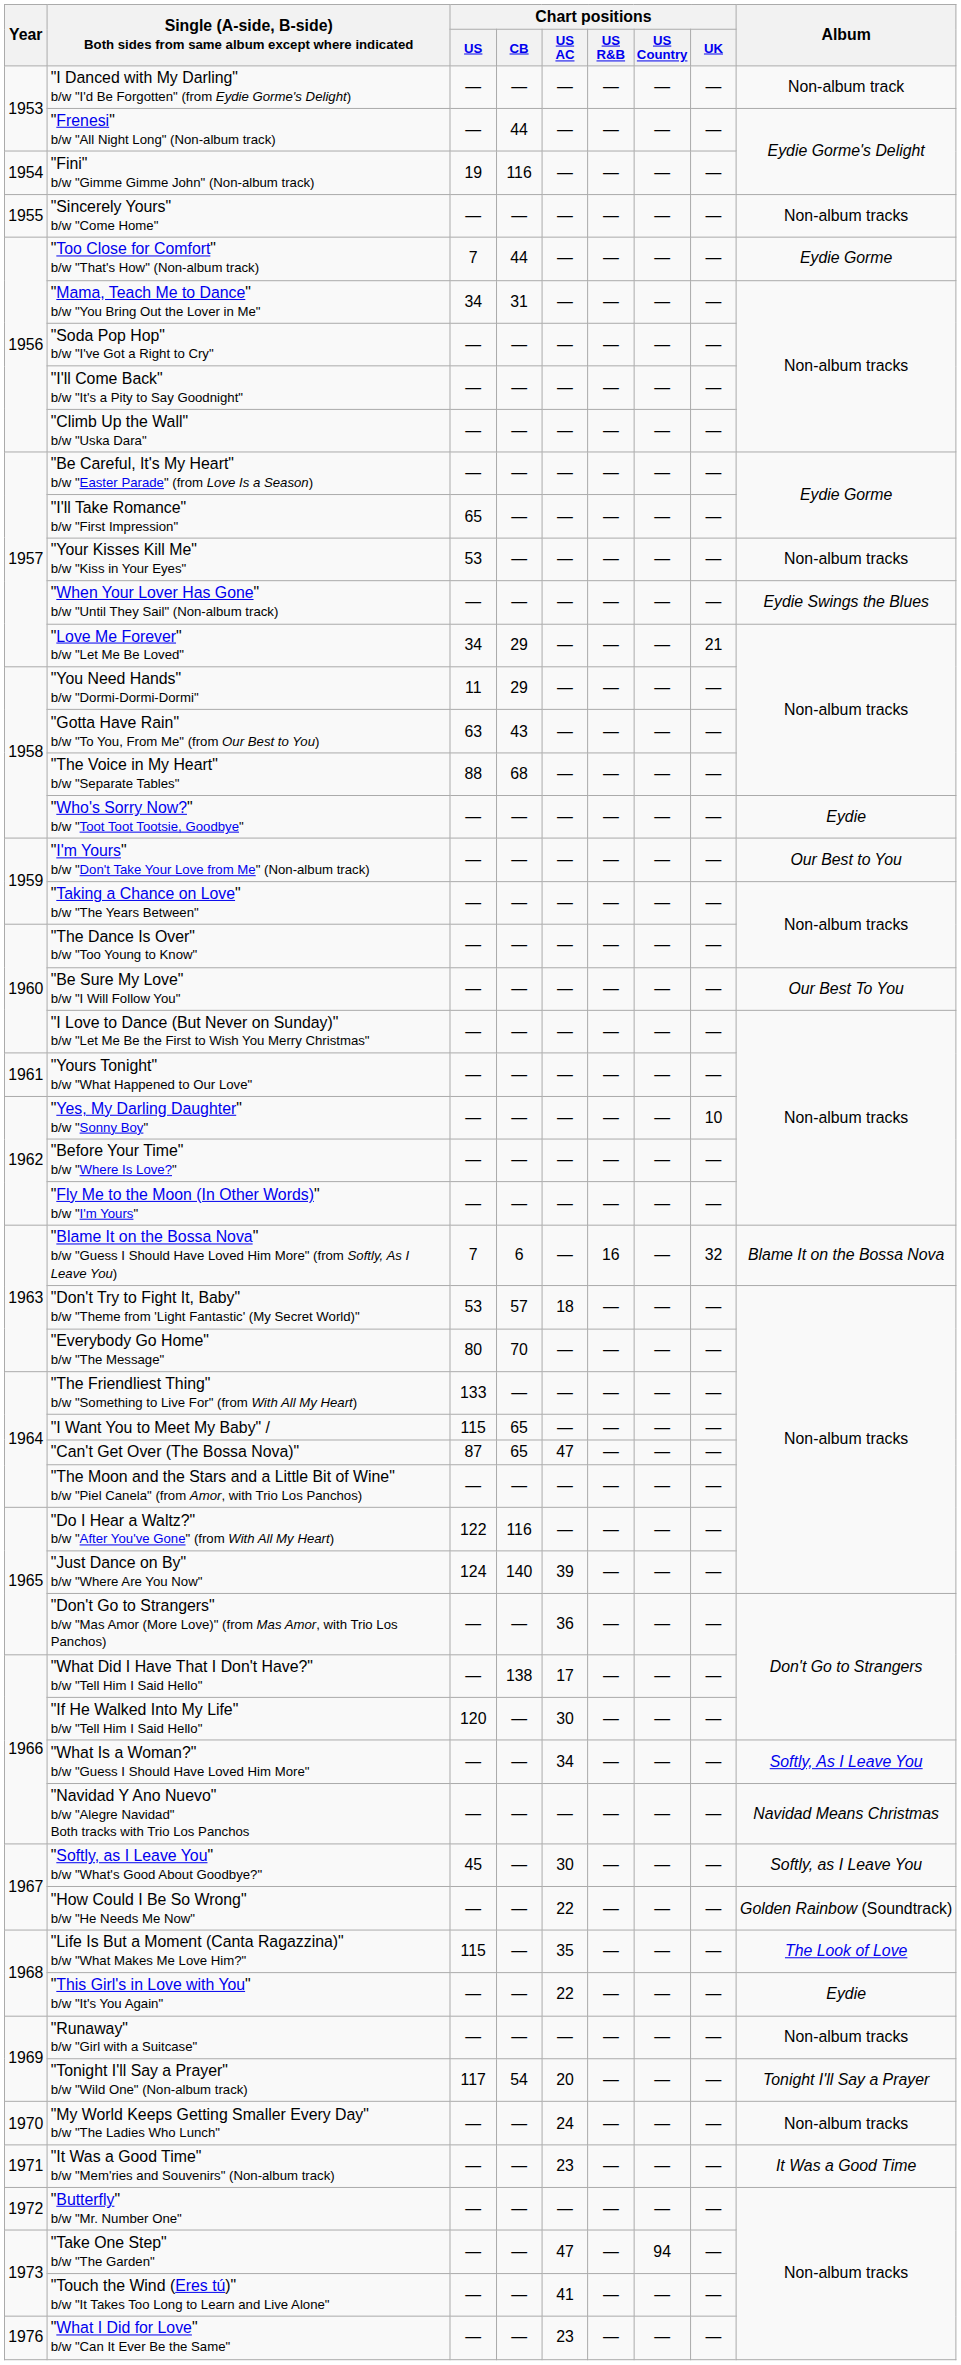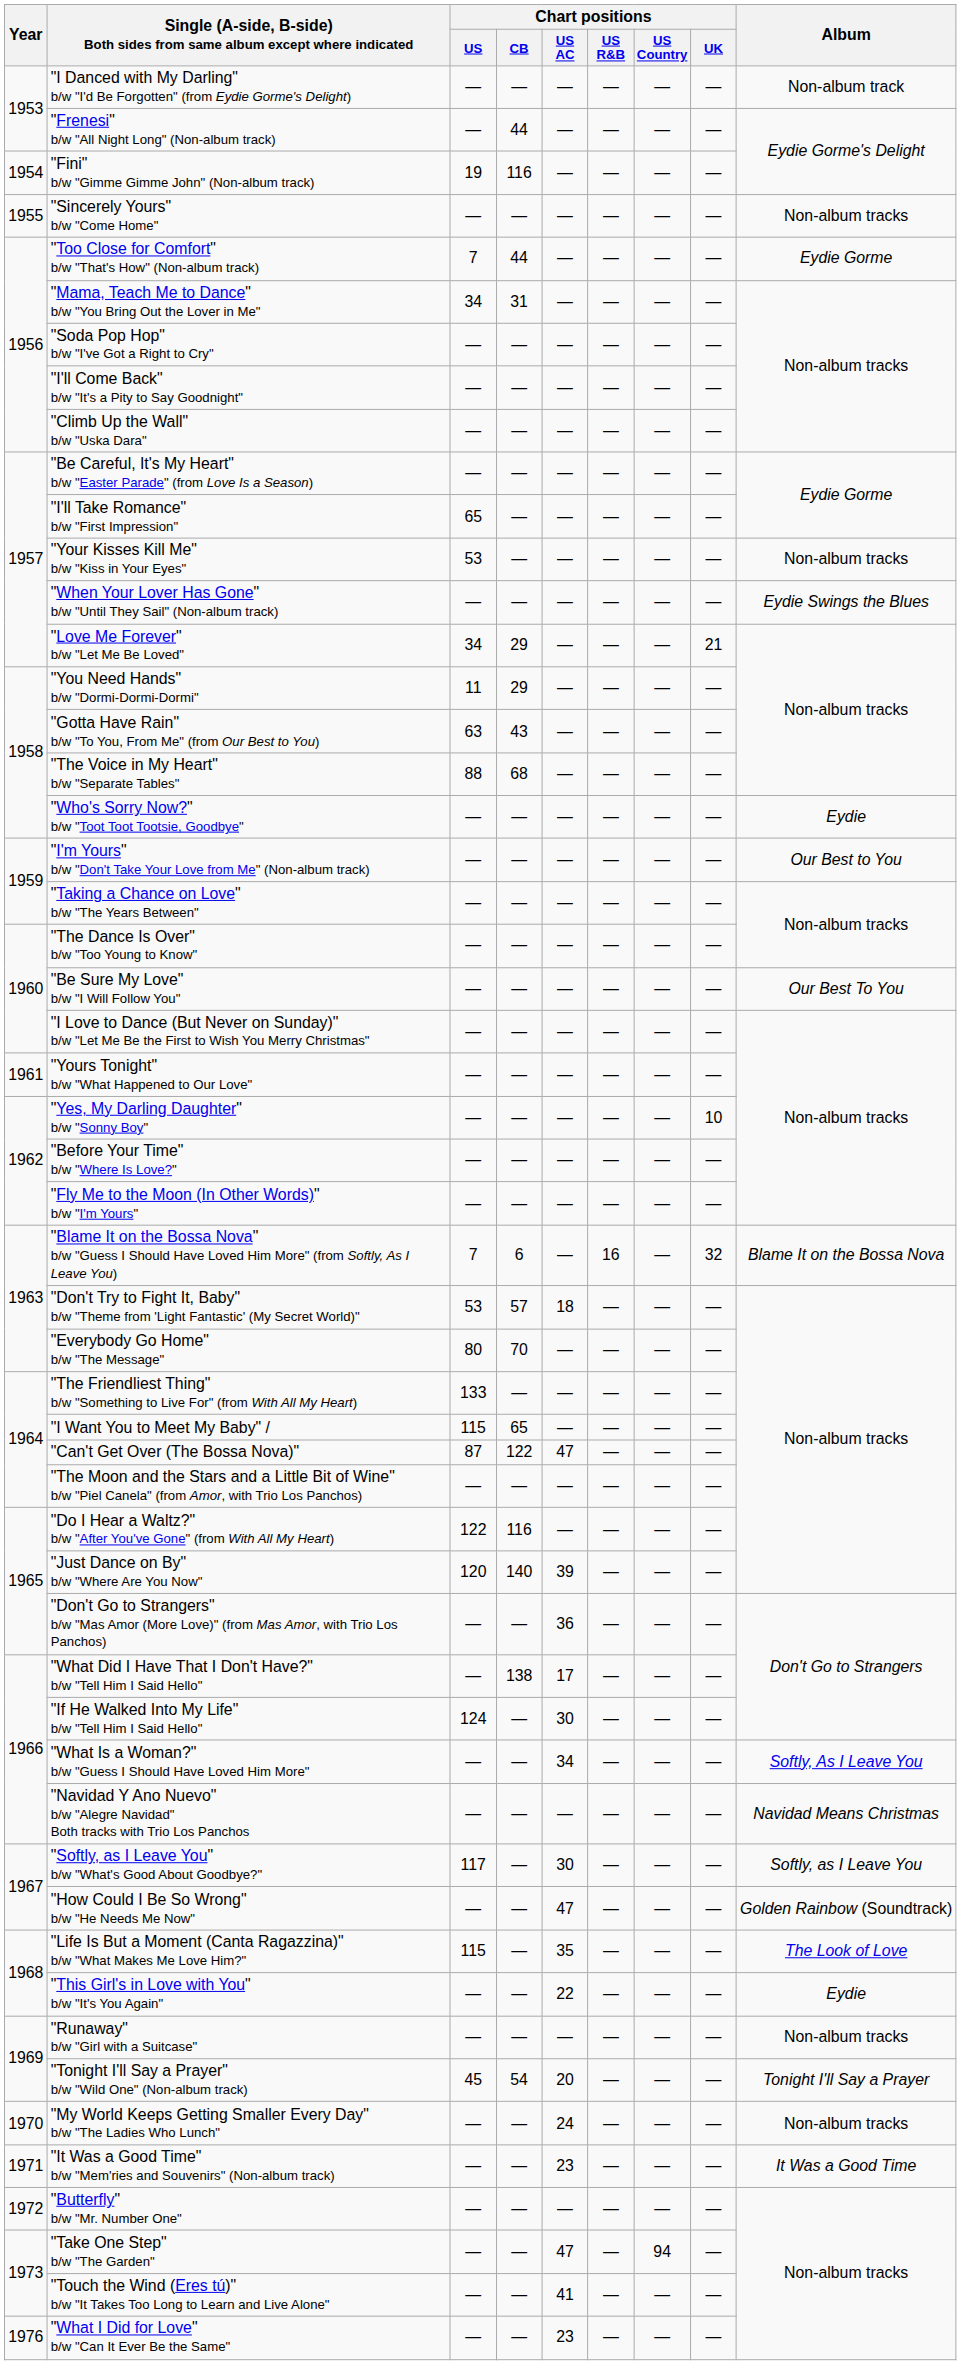 <table class="wikitable" style="text-align:center;">
 <tr>
 <th rowspan="2">Year</th>
 <th style="width:400px;" rowspan="2">Single (A-side, B-side)<br><small>Both sides from same album except where indicated</small></th>
 <th colspan="6">Chart positions</th>
 <th rowspan="2">Album</th>
 </tr>
 <tr style="font-size:smaller;">
 <th style="width:40px;"><a href='#'>US</a></th>
 <th style="width:40px;"><a href='#'>CB</a></th>
 <th style="width:40px;"><a href='#'>US<br>AC</a></th>
 <th style="width:40px;"><a href='#'>US<br>R&B</a></th>
 <th style="width:40px;"><a href='#'>US Country</a></th>
 <th style="width:40px;"><a href='#'>UK</a></th>
 </tr>
 <tr>
 <td rowspan="2">1953</td>
 <td style="text-align:left;">"I Danced with My Darling"<br><small>b/w "I'd Be Forgotten" (from <em>Eydie Gorme's Delight</em>)</small></td>
 <td>—</td>
 <td>—</td>
 <td>—</td>
 <td>—</td>
 <td>—</td>
 <td>—</td>
 <td>Non-album track</td>
 </tr>
 <tr>
 <td style="text-align:left;">"<a href='#'>Frenesi</a>"<br><small>b/w "All Night Long" (Non-album track)</small></td>
 <td>—</td>
 <td>44</td>
 <td>—</td>
 <td>—</td>
 <td>—</td>
 <td>—</td>
 <td rowspan="2"><em>Eydie Gorme's Delight</em></td>
 </tr>
 <tr>
 <td>1954</td>
 <td style="text-align:left;">"Fini"<br><small>b/w "Gimme Gimme John" (Non-album track)</small></td>
 <td>19</td>
 <td>116</td>
 <td>—</td>
 <td>—</td>
 <td>—</td>
 <td>—</td>
 </tr>
 <tr>
 <td>1955</td>
 <td style="text-align:left;">"Sincerely Yours"<br><small>b/w "Come Home"</small></td>
 <td>—</td>
 <td>—</td>
 <td>—</td>
 <td>—</td>
 <td>—</td>
 <td>—</td>
 <td>Non-album tracks</td>
 </tr>
 <tr>
 <td rowspan="5">1956</td>
 <td style="text-align:left;">"<a href='#'>Too Close for Comfort</a>"<br><small>b/w "That's How" (Non-album track)</small></td>
 <td>7</td>
 <td>44</td>
 <td>—</td>
 <td>—</td>
 <td>—</td>
 <td>—</td>
 <td><em>Eydie Gorme</em></td>
 </tr>
 <tr>
 <td style="text-align:left;">"<a href='#'>Mama, Teach Me to Dance</a>"<br><small>b/w "You Bring Out the Lover in Me"</small></td>
 <td>34</td>
 <td>31</td>
 <td>—</td>
 <td>—</td>
 <td>—</td>
 <td>—</td>
 <td rowspan="4">Non-album tracks</td>
 </tr>
 <tr>
 <td style="text-align:left;">"Soda Pop Hop"<br><small>b/w "I've Got a Right to Cry"</small></td>
 <td>—</td>
 <td>—</td>
 <td>—</td>
 <td>—</td>
 <td>—</td>
 <td>—</td>
 </tr>
 <tr>
 <td style="text-align:left;">"I'll Come Back"<br><small>b/w "It's a Pity to Say Goodnight"</small></td>
 <td>—</td>
 <td>—</td>
 <td>—</td>
 <td>—</td>
 <td>—</td>
 <td>—</td>
 </tr>
 <tr>
 <td style="text-align:left;">"Climb Up the Wall"<br><small>b/w "Uska Dara"</small></td>
 <td>—</td>
 <td>—</td>
 <td>—</td>
 <td>—</td>
 <td>—</td>
 <td>—</td>
 </tr>
 <tr>
 <td rowspan="5">1957</td>
 <td style="text-align:left;">"Be Careful, It's My Heart"<br><small>b/w "<a href='#'>Easter Parade</a>" (from <em>Love Is a Season</em>)</small></td>
 <td>—</td>
 <td>—</td>
 <td>—</td>
 <td>—</td>
 <td>—</td>
 <td>—</td>
 <td rowspan="2"><em>Eydie Gorme</em></td>
 </tr>
 <tr>
 <td style="text-align:left;">"I'll Take Romance"<br><small>b/w "First Impression"</small></td>
 <td>65</td>
 <td>—</td>
 <td>—</td>
 <td>—</td>
 <td>—</td>
 <td>—</td>
 </tr>
 <tr>
 <td style="text-align:left;">"Your Kisses Kill Me"<br><small>b/w "Kiss in Your Eyes"</small></td>
 <td>53</td>
 <td>—</td>
 <td>—</td>
 <td>—</td>
 <td>—</td>
 <td>—</td>
 <td>Non-album tracks</td>
 </tr>
 <tr>
 <td style="text-align:left;">"<a href='#'>When Your Lover Has Gone</a>"<br><small>b/w "Until They Sail" (Non-album track)</small></td>
 <td>—</td>
 <td>—</td>
 <td>—</td>
 <td>—</td>
 <td>—</td>
 <td>—</td>
 <td><em>Eydie Swings the Blues</em></td>
 </tr>
 <tr>
 <td style="text-align:left;">"<a href='#'>Love Me Forever</a>"<br><small>b/w "Let Me Be Loved"</small></td>
 <td>34</td>
 <td>29</td>
 <td>—</td>
 <td>—</td>
 <td>—</td>
 <td>21</td>
 <td rowspan="4">Non-album tracks</td>
 </tr>
 <tr>
 <td rowspan="4">1958</td>
 <td style="text-align:left;">"You Need Hands"<br><small>b/w "Dormi-Dormi-Dormi"</small></td>
 <td>11</td>
 <td>29</td>
 <td>—</td>
 <td>—</td>
 <td>—</td>
 <td>—</td>
 </tr>
 <tr>
 <td style="text-align:left;">"Gotta Have Rain"<br><small>b/w "To You, From Me" (from <em>Our Best to You</em>)</small></td>
 <td>63</td>
 <td>43</td>
 <td>—</td>
 <td>—</td>
 <td>—</td>
 <td>—</td>
 </tr>
 <tr>
 <td style="text-align:left;">"The Voice in My Heart"<br><small>b/w "Separate Tables"</small></td>
 <td>88</td>
 <td>68</td>
 <td>—</td>
 <td>—</td>
 <td>—</td>
 <td>—</td>
 </tr>
 <tr>
 <td style="text-align:left;">"<a href='#'>Who's Sorry Now?</a>"<br><small>b/w "<a href='#'>Toot Toot Tootsie, Goodbye</a>"</small></td>
 <td>—</td>
 <td>—</td>
 <td>—</td>
 <td>—</td>
 <td>—</td>
 <td>—</td>
 <td><em>Eydie</em></td>
 </tr>
 <tr>
 <td rowspan="2">1959</td>
 <td style="text-align:left;">"<a href='#'>I'm Yours</a>"<br><small>b/w "<a href='#'>Don't Take Your Love from Me</a>" (Non-album track)</small></td>
 <td>—</td>
 <td>—</td>
 <td>—</td>
 <td>—</td>
 <td>—</td>
 <td>—</td>
 <td><em>Our Best to You</em></td>
 </tr>
 <tr>
 <td style="text-align:left;">"<a href='#'>Taking a Chance on Love</a>"<br><small>b/w "The Years Between"</small></td>
 <td>—</td>
 <td>—</td>
 <td>—</td>
 <td>—</td>
 <td>—</td>
 <td>—</td>
 <td rowspan="2">Non-album tracks</td>
 </tr>
 <tr>
 <td rowspan="3">1960</td>
 <td style="text-align:left;">"The Dance Is Over"<br><small>b/w "Too Young to Know"</small></td>
 <td>—</td>
 <td>—</td>
 <td>—</td>
 <td>—</td>
 <td>—</td>
 <td>—</td>
 </tr>
 <tr>
 <td style="text-align:left;">"Be Sure My Love"<br><small>b/w "I Will Follow You"</small></td>
 <td>—</td>
 <td>—</td>
 <td>—</td>
 <td>—</td>
 <td>—</td>
 <td>—</td>
 <td><em>Our Best To You</em></td>
 </tr>
 <tr>
 <td style="text-align:left;">"I Love to Dance (But Never on Sunday)"<br><small>b/w "Let Me Be the First to Wish You Merry Christmas"</small></td>
 <td>—</td>
 <td>—</td>
 <td>—</td>
 <td>—</td>
 <td>—</td>
 <td>—</td>
 <td rowspan="5">Non-album tracks</td>
 </tr>
 <tr>
 <td>1961</td>
 <td style="text-align:left;">"Yours Tonight"<br><small>b/w "What Happened to Our Love"</small></td>
 <td>—</td>
 <td>—</td>
 <td>—</td>
 <td>—</td>
 <td>—</td>
 <td>—</td>
 </tr>
 <tr>
 <td rowspan="3">1962</td>
 <td style="text-align:left;">"<a href='#'>Yes, My Darling Daughter</a>"<br><small>b/w "<a href='#'>Sonny Boy</a>"</small></td>
 <td>—</td>
 <td>—</td>
 <td>—</td>
 <td>—</td>
 <td>—</td>
 <td>10</td>
 </tr>
 <tr>
 <td style="text-align:left;">"Before Your Time"<br><small>b/w "<a href='#'>Where Is Love?</a>"</small></td>
 <td>—</td>
 <td>—</td>
 <td>—</td>
 <td>—</td>
 <td>—</td>
 <td>—</td>
 </tr>
 <tr>
 <td style="text-align:left;">"<a href='#'>Fly Me to the Moon (In Other Words)</a>"<br><small>b/w "<a href='#'>I'm Yours</a>"</small></td>
 <td>—</td>
 <td>—</td>
 <td>—</td>
 <td>—</td>
 <td>—</td>
 <td>—</td>
 </tr>
 <tr>
 <td rowspan="3">1963</td>
 <td style="text-align:left;">"<a href='#'>Blame It on the Bossa Nova</a>"<br><small>b/w "Guess I Should Have Loved Him More" (from <em>Softly, As I Leave You</em>)</small></td>
 <td>7</td>
 <td>6</td>
 <td>—</td>
 <td>16</td>
 <td>—</td>
 <td>32</td>
 <td><em>Blame It on the Bossa Nova</em></td>
 </tr>
 <tr>
 <td style="text-align:left;">"Don't Try to Fight It, Baby"<br><small>b/w "Theme from 'Light Fantastic' (My Secret World)"</small></td>
 <td>53</td>
 <td>57</td>
 <td>18</td>
 <td>—</td>
 <td>—</td>
 <td>—</td>
 <td rowspan="8">Non-album tracks</td>
 </tr>
 <tr>
 <td style="text-align:left;">"Everybody Go Home"<br><small>b/w "The Message"</small></td>
 <td>80</td>
 <td>70</td>
 <td>—</td>
 <td>—</td>
 <td>—</td>
 <td>—</td>
 </tr>
 <tr>
 <td rowspan="4">1964</td>
 <td style="text-align:left;">"The Friendliest Thing"<br><small>b/w "Something to Live For" (from <em>With All My Heart</em>)</small></td>
 <td>133</td>
 <td>—</td>
 <td>—</td>
 <td>—</td>
 <td>—</td>
 <td>—</td>
 </tr>
 <tr>
 <td style="text-align:left;">"I Want You to Meet My Baby" /</td>
 <td>115</td>
 <td>65</td>
 <td>—</td>
 <td>—</td>
 <td>—</td>
 <td>—</td>
 </tr>
 <tr>
 <td style="text-align:left;">"Can't Get Over (The Bossa Nova)"</td>
 <td>87</td>
-<td>65</td>
+<td>122</td>
 <td>47</td>
 <td>—</td>
 <td>—</td>
 <td>—</td>
 </tr>
 <tr>
 <td style="text-align:left;">"The Moon and the Stars and a Little Bit of Wine"<br><small>b/w "Piel Canela" (from <em>Amor</em>, with Trio Los Panchos)</small></td>
 <td>—</td>
 <td>—</td>
 <td>—</td>
 <td>—</td>
 <td>—</td>
 <td>—</td>
 </tr>
 <tr>
 <td rowspan="3">1965</td>
 <td style="text-align:left;">"Do I Hear a Waltz?"<br><small>b/w "<a href='#'>After You've Gone</a>" (from <em>With All My Heart</em>)</small></td>
 <td>122</td>
 <td>116</td>
 <td>—</td>
 <td>—</td>
 <td>—</td>
 <td>—</td>
 </tr>
 <tr>
 <td style="text-align:left;">"Just Dance on By"<br><small>b/w "Where Are You Now"</small></td>
-<td>124</td>
+<td>120</td>
 <td>140</td>
 <td>39</td>
 <td>—</td>
 <td>—</td>
 <td>—</td>
 </tr>
 <tr>
 <td style="text-align:left;">"Don't Go to Strangers"<br><small>b/w "Mas Amor (More Love)" (from <em>Mas Amor</em>, with Trio Los Panchos)</small></td>
 <td>—</td>
 <td>—</td>
 <td>36</td>
 <td>—</td>
 <td>—</td>
 <td>—</td>
 <td rowspan="3"><em>Don't Go to Strangers</em></td>
 </tr>
 <tr>
 <td rowspan="4">1966</td>
 <td style="text-align:left;">"What Did I Have That I Don't Have?"<br><small>b/w "Tell Him I Said Hello"</small></td>
 <td>—</td>
 <td>138</td>
 <td>17</td>
 <td>—</td>
 <td>—</td>
 <td>—</td>
 </tr>
 <tr>
 <td style="text-align:left;">"If He Walked Into My Life"<br><small>b/w "Tell Him I Said Hello"</small></td>
-<td>120</td>
+<td>124</td>
 <td>—</td>
 <td>30</td>
 <td>—</td>
 <td>—</td>
 <td>—</td>
 </tr>
 <tr>
 <td style="text-align:left;">"What Is a Woman?"<br><small>b/w "Guess I Should Have Loved Him More"</small></td>
 <td>—</td>
 <td>—</td>
 <td>34</td>
 <td>—</td>
 <td>—</td>
 <td>—</td>
 <td><em><a href='#'>Softly, As I Leave You</a></em></td>
 </tr>
 <tr>
 <td style="text-align:left;">"Navidad Y Ano Nuevo"<br><small>b/w "Alegre Navidad"<br>Both tracks with Trio Los Panchos</small></td>
 <td>—</td>
 <td>—</td>
 <td>—</td>
 <td>—</td>
 <td>—</td>
 <td>—</td>
 <td><em>Navidad Means Christmas</em></td>
 </tr>
 <tr>
 <td rowspan="2">1967</td>
 <td style="text-align:left;">"<a href='#'>Softly, as I Leave You</a>"<br><small>b/w "What's Good About Goodbye?"</small></td>
-<td>45</td>
+<td>117</td>
 <td>—</td>
 <td>30</td>
 <td>—</td>
 <td>—</td>
 <td>—</td>
 <td><em>Softly, as I Leave You</em></td>
 </tr>
 <tr>
 <td style="text-align:left;">"How Could I Be So Wrong"<br><small>b/w "He Needs Me Now"</small></td>
 <td>—</td>
 <td>—</td>
-<td>22</td>
+<td>47</td>
 <td>—</td>
 <td>—</td>
 <td>—</td>
 <td><em>Golden Rainbow</em> (Soundtrack)</td>
 </tr>
 <tr>
 <td rowspan="2">1968</td>
 <td style="text-align:left;">"Life Is But a Moment (Canta Ragazzina)"<br><small>b/w "What Makes Me Love Him?"</small></td>
 <td>115</td>
 <td>—</td>
 <td>35</td>
 <td>—</td>
 <td>—</td>
 <td>—</td>
 <td><em><a href='#'>The Look of Love</a></em></td>
 </tr>
 <tr>
 <td style="text-align:left;">"<a href='#'>This Girl's in Love with You</a>"<br><small>b/w "It's You Again"</small></td>
 <td>—</td>
 <td>—</td>
 <td>22</td>
 <td>—</td>
 <td>—</td>
 <td>—</td>
 <td><em>Eydie</em></td>
 </tr>
 <tr>
 <td rowspan="2">1969</td>
 <td style="text-align:left;">"Runaway"<br><small>b/w "Girl with a Suitcase"</small></td>
 <td>—</td>
 <td>—</td>
 <td>—</td>
 <td>—</td>
 <td>—</td>
 <td>—</td>
 <td>Non-album tracks</td>
 </tr>
 <tr>
 <td style="text-align:left;">"Tonight I'll Say a Prayer"<br><small>b/w "Wild One" (Non-album track)</small></td>
-<td>117</td>
+<td>45</td>
 <td>54</td>
 <td>20</td>
 <td>—</td>
 <td>—</td>
 <td>—</td>
 <td><em>Tonight I'll Say a Prayer</em></td>
 </tr>
 <tr>
 <td>1970</td>
 <td style="text-align:left;">"My World Keeps Getting Smaller Every Day"<br><small>b/w "The Ladies Who Lunch"</small></td>
 <td>—</td>
 <td>—</td>
 <td>24</td>
 <td>—</td>
 <td>—</td>
 <td>—</td>
 <td>Non-album tracks</td>
 </tr>
 <tr>
 <td>1971</td>
 <td style="text-align:left;">"It Was a Good Time"<br><small>b/w "Mem'ries and Souvenirs" (Non-album track)</small></td>
 <td>—</td>
 <td>—</td>
 <td>23</td>
 <td>—</td>
 <td>—</td>
 <td>—</td>
 <td><em>It Was a Good Time</em></td>
 </tr>
 <tr>
 <td>1972</td>
 <td style="text-align:left;">"<a href='#'>Butterfly</a>"<br><small>b/w "Mr. Number One"</small></td>
 <td>—</td>
 <td>—</td>
 <td>—</td>
 <td>—</td>
 <td>—</td>
 <td>—</td>
 <td rowspan="4">Non-album tracks</td>
 </tr>
 <tr>
 <td rowspan="2">1973</td>
 <td style="text-align:left;">"Take One Step"<br><small>b/w "The Garden"</small></td>
 <td>—</td>
 <td>—</td>
 <td>47</td>
 <td>—</td>
 <td>94</td>
 <td>—</td>
 </tr>
 <tr>
 <td style="text-align:left;">"Touch the Wind (<a href='#'>Eres tú</a>)"<br><small>b/w "It Takes Too Long to Learn and Live Alone"</small></td>
 <td>—</td>
 <td>—</td>
 <td>41</td>
 <td>—</td>
 <td>—</td>
 <td>—</td>
 </tr>
 <tr>
 <td>1976</td>
 <td style="text-align:left;">"<a href='#'>What I Did for Love</a>"<br><small>b/w "Can It Ever Be the Same"</small></td>
 <td>—</td>
 <td>—</td>
 <td>23</td>
 <td>—</td>
 <td>—</td>
 <td>—</td>
 </tr>
 </table>
